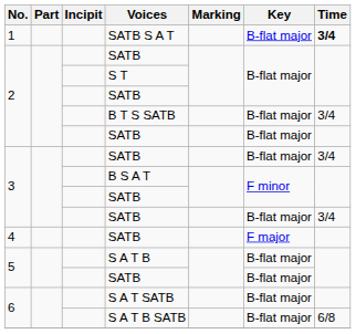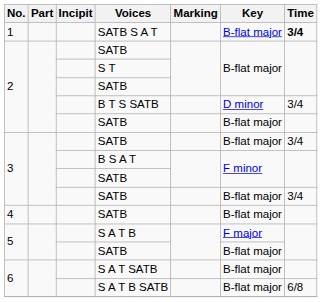 <table class="wikitable plainrowheaders">
 <tr>
 <th scope="col">No.</th>
 <th scope="col">Part</th>
 <th scope="col">Incipit</th>
 <th scope="col">Voices</th>
 <th scope="col">Marking</th>
 <th scope="col">Key</th>
 <th scope="col">Time</th>
 </tr>
 <tr>
 <td>1</td>
 <td style="text-align: center;"></td>
 <td></td>
 <td>SATB S A T</td>
 <td></td>
 <td><a href='#'>B-flat major</a></td>
 <td><strong>3/4</strong></td>
 </tr>
 <tr>
 <td rowspan="5">2</td>
 <td rowspan="5" style="text-align: center;"></td>
 <td></td>
 <td>SATB</td>
 <td rowspan="3"></td>
 <td rowspan="3">B-flat major</td>
 <td rowspan="3"></td>
 </tr>
 <tr>
 <td></td>
 <td>S T</td>
 </tr>
 <tr>
 <td></td>
 <td>SATB</td>
 </tr>
 <tr>
 <td></td>
 <td>B T S SATB</td>
 <td></td>
-<td>B-flat major</td>
+<td><a href='#'>D minor</a></td>
 <td>3/4</td>
 </tr>
 <tr>
 <td></td>
 <td>SATB</td>
 <td></td>
 <td>B-flat major</td>
 <td></td>
 </tr>
 <tr>
 <td rowspan="4">3</td>
 <td rowspan="4" style="text-align: center;"></td>
 <td></td>
 <td>SATB</td>
 <td></td>
 <td>B-flat major</td>
 <td>3/4</td>
 </tr>
 <tr>
 <td></td>
 <td>B S A T</td>
 <td rowspan="2"></td>
 <td rowspan="2"><a href='#'>F minor</a></td>
 <td rowspan="2"></td>
 </tr>
 <tr>
 <td></td>
 <td>SATB</td>
 </tr>
 <tr>
 <td></td>
 <td>SATB</td>
 <td></td>
 <td>B-flat major</td>
 <td>3/4</td>
 </tr>
 <tr>
 <td>4</td>
 <td style="text-align: center;"></td>
 <td></td>
 <td>SATB</td>
 <td></td>
-<td><a href='#'>F major</a></td>
+<td>B-flat major</td>
 <td></td>
 </tr>
 <tr>
 <td rowspan="2">5</td>
 <td rowspan="2" style="text-align: center;"></td>
 <td></td>
 <td>S A T B</td>
 <td rowspan="2"></td>
-<td>B-flat major</td>
+<td><a href='#'>F major</a></td>
 <td rowspan="2"></td>
 </tr>
 <tr>
 <td></td>
 <td>SATB</td>
 <td>B-flat major</td>
 </tr>
 <tr>
 <td rowspan="2">6</td>
 <td rowspan="2" style="text-align: center;"></td>
 <td></td>
 <td>S A T SATB</td>
 <td></td>
 <td>B-flat major</td>
 <td></td>
 </tr>
 <tr>
 <td></td>
 <td>S A T B SATB</td>
 <td></td>
 <td>B-flat major</td>
 <td>6/8</td>
 </tr>
 <tr>
 </tr>
 </table>
